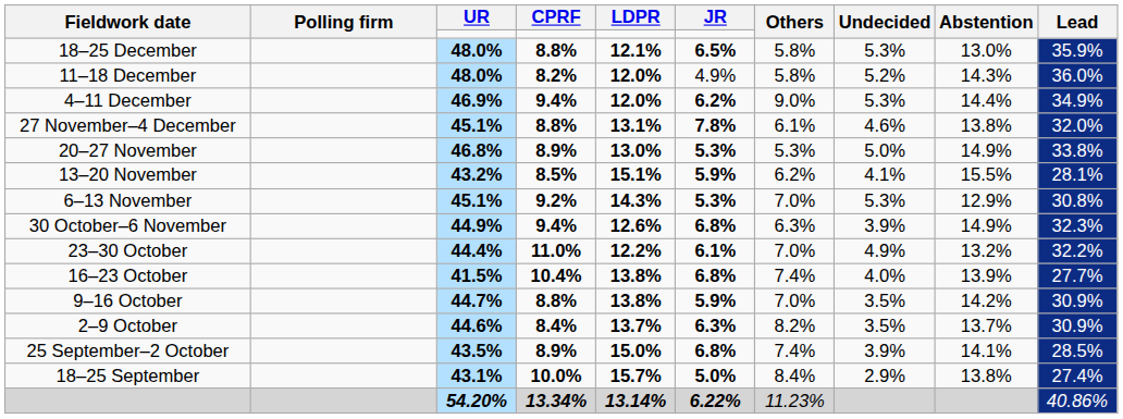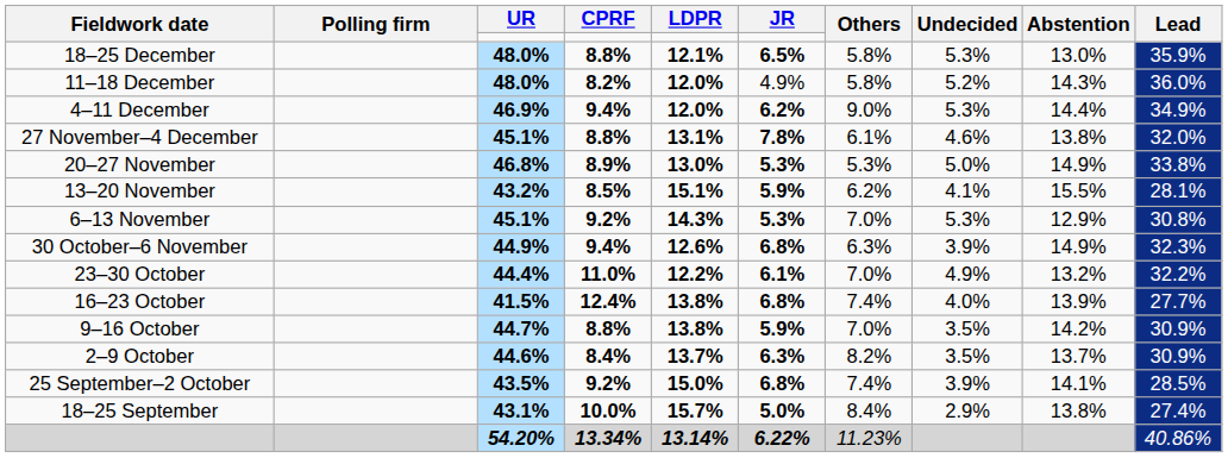 <table class="wikitable mw-collapsible mw-collapsed" style="font-size:95%; line-height:14px; text-align:center">
 <tr>
 <th style=width:200px; rowspan=2>Fieldwork date</th>
 <th style=width:150px; rowspan=2>Polling firm</th>
 <th style=width:60px><a href='#'>UR</a></th>
 <th style=width:60px><a href='#'>CPRF</a></th>
 <th style=width:60px><a href='#'>LDPR</a></th>
 <th style=width:60px><a href='#'>JR</a></th>
 <th style="width:60px;" rowspan=2>Others</th>
 <th style="width:60px;" rowspan=2>Undecided</th>
 <th style="width:60px;" rowspan=2>Abstention</th>
 <th style="width:60px;" rowspan="2">Lead</th>
 </tr>
 <tr>
 <td bgcolor=></td>
 <td bgcolor=></td>
 <td bgcolor=></td>
 <td bgcolor=></td>
 </tr>
 <tr>
 <td>18–25 December</td>
 <td></td>
 <td style="background:#B3E0FF"><strong>48.0%</strong></td>
 <td><strong>8.8%</strong></td>
 <td><strong>12.1%</strong></td>
 <td><strong>6.5%</strong></td>
 <td>5.8%</td>
 <td>5.3%</td>
 <td>13.0%</td>
 <td style="background:#0C2C84; color:white;">35.9%</td>
 </tr>
 <tr>
 <td>11–18 December</td>
 <td></td>
 <td style="background:#B3E0FF"><strong>48.0%</strong></td>
 <td><strong>8.2%</strong></td>
 <td><strong>12.0%</strong></td>
 <td>4.9%</td>
 <td>5.8%</td>
 <td>5.2%</td>
 <td>14.3%</td>
 <td style="background:#0C2C84; color:white;">36.0%</td>
 </tr>
 <tr>
 <td>4–11 December</td>
 <td></td>
 <td style="background:#B3E0FF"><strong>46.9%</strong></td>
 <td><strong>9.4%</strong></td>
 <td><strong>12.0%</strong></td>
 <td><strong>6.2%</strong></td>
 <td>9.0%</td>
 <td>5.3%</td>
 <td>14.4%</td>
 <td style="background:#0C2C84; color:white;">34.9%</td>
 </tr>
 <tr>
 <td>27 November–4 December</td>
 <td></td>
 <td style="background:#B3E0FF"><strong>45.1%</strong></td>
 <td><strong>8.8%</strong></td>
 <td><strong>13.1%</strong></td>
 <td><strong>7.8%</strong></td>
 <td>6.1%</td>
 <td>4.6%</td>
 <td>13.8%</td>
 <td style="background:#0C2C84; color:white;">32.0%</td>
 </tr>
 <tr>
 <td>20–27 November</td>
 <td></td>
 <td style="background:#B3E0FF"><strong>46.8%</strong></td>
 <td><strong>8.9%</strong></td>
 <td><strong>13.0%</strong></td>
 <td><strong>5.3%</strong></td>
 <td>5.3%</td>
 <td>5.0%</td>
 <td>14.9%</td>
 <td style="background:#0C2C84; color:white;">33.8%</td>
 </tr>
 <tr>
 <td>13–20 November</td>
 <td></td>
 <td style="background:#B3E0FF"><strong>43.2%</strong></td>
 <td><strong>8.5%</strong></td>
 <td><strong>15.1%</strong></td>
 <td><strong>5.9%</strong></td>
 <td>6.2%</td>
 <td>4.1%</td>
 <td>15.5%</td>
 <td style="background:#0C2C84; color:white;">28.1%</td>
 </tr>
 <tr>
 <td>6–13 November</td>
 <td></td>
 <td style="background:#B3E0FF"><strong>45.1%</strong></td>
 <td><strong>9.2%</strong></td>
 <td><strong>14.3%</strong></td>
 <td><strong>5.3%</strong></td>
 <td>7.0%</td>
 <td>5.3%</td>
 <td>12.9%</td>
 <td style="background:#0C2C84; color:white;">30.8%</td>
 </tr>
 <tr>
 <td>30 October–6 November</td>
 <td></td>
 <td style="background:#B3E0FF"><strong>44.9%</strong></td>
 <td><strong>9.4%</strong></td>
 <td><strong>12.6%</strong></td>
 <td><strong>6.8%</strong></td>
 <td>6.3%</td>
 <td>3.9%</td>
 <td>14.9%</td>
 <td style="background:#0C2C84; color:white;">32.3%</td>
 </tr>
 <tr>
 <td>23–30 October</td>
 <td></td>
 <td style="background:#B3E0FF"><strong>44.4%</strong></td>
 <td><strong>11.0%</strong></td>
 <td><strong>12.2%</strong></td>
 <td><strong>6.1%</strong></td>
 <td>7.0%</td>
 <td>4.9%</td>
 <td>13.2%</td>
 <td style="background:#0C2C84; color:white;">32.2%</td>
 </tr>
 <tr>
 <td>16–23 October</td>
 <td></td>
 <td style="background:#B3E0FF"><strong>41.5%</strong></td>
-<td><strong>10.4%</strong></td>
+<td><strong>12.4%</strong></td>
 <td><strong>13.8%</strong></td>
 <td><strong>6.8%</strong></td>
 <td>7.4%</td>
 <td>4.0%</td>
 <td>13.9%</td>
 <td style="background:#0C2C84; color:white;">27.7%</td>
 </tr>
 <tr>
 <td>9–16 October</td>
 <td></td>
 <td style="background:#B3E0FF"><strong>44.7%</strong></td>
 <td><strong>8.8%</strong></td>
 <td><strong>13.8%</strong></td>
 <td><strong>5.9%</strong></td>
 <td>7.0%</td>
 <td>3.5%</td>
 <td>14.2%</td>
 <td style="background:#0C2C84; color:white;">30.9%</td>
 </tr>
 <tr>
 <td>2–9 October</td>
 <td></td>
 <td style="background:#B3E0FF"><strong>44.6%</strong></td>
 <td><strong>8.4%</strong></td>
 <td><strong>13.7%</strong></td>
 <td><strong>6.3%</strong></td>
 <td>8.2%</td>
 <td>3.5%</td>
 <td>13.7%</td>
 <td style="background:#0C2C84; color:white;">30.9%</td>
 </tr>
 <tr>
 <td>25 September–2 October</td>
 <td></td>
 <td style="background:#B3E0FF"><strong>43.5%</strong></td>
-<td><strong>8.9%</strong></td>
+<td><strong>9.2%</strong></td>
 <td><strong>15.0%</strong></td>
 <td><strong>6.8%</strong></td>
 <td>7.4%</td>
 <td>3.9%</td>
 <td>14.1%</td>
 <td style="background:#0C2C84; color:white;">28.5%</td>
 </tr>
 <tr>
 <td>18–25 September</td>
 <td></td>
 <td style="background:#B3E0FF"><strong>43.1%</strong></td>
 <td><strong>10.0%</strong></td>
 <td><strong>15.7%</strong></td>
 <td><strong>5.0%</strong></td>
 <td>8.4%</td>
 <td>2.9%</td>
 <td>13.8%</td>
 <td style="background:#0C2C84; color:white;">27.4%</td>
 </tr>
 <tr>
 <td style="background:#D5D5D5"></td>
 <td style="background:#D5D5D5"></td>
 <td style="background:#B3E0FF"><strong><em>54.20%</em></strong></td>
 <td style="background:#D5D5D5"><strong><em>13.34%</em></strong></td>
 <td style="background:#D5D5D5"><strong><em>13.14%</em></strong></td>
 <td style="background:#D5D5D5"><strong><em>6.22%</em></strong></td>
 <td style="background:#D5D5D5"><em>11.23%</em></td>
 <td style="background:#D5D5D5"></td>
 <td style="background:#D5D5D5"></td>
 <td style="background:#0C2C84; color:white;"><em>40.86%</em></td>
 </tr>
 </table>
